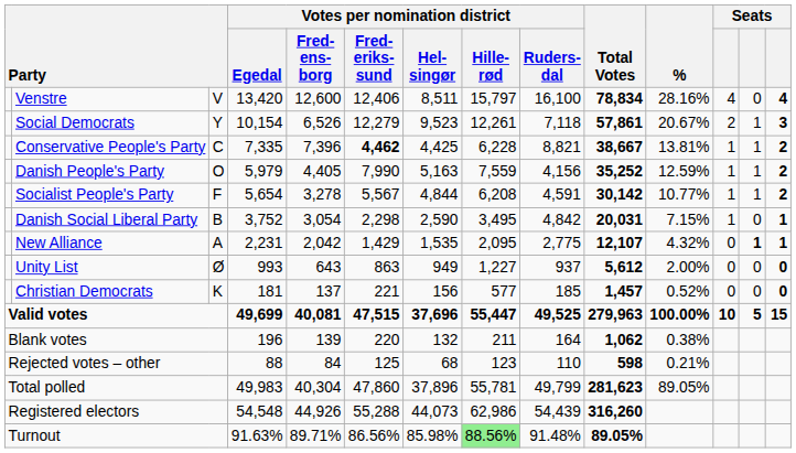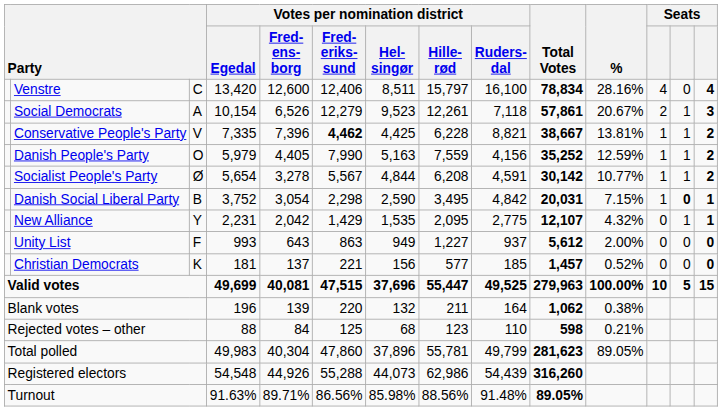 <table class="wikitable" border="1" style="text-align:right;">
 <tr>
 <th style="text-align:left;" valign=bottom rowspan=2 colspan=3>Party</th>
 <th colspan=6>Votes per nomination district</th>
 <th align=center valign=bottom rowspan=2 width="50">Total Votes</th>
 <th align=center valign=bottom rowspan=2 width="50">%</th>
 <th colspan=3>Seats</th>
 </tr>
 <tr>
 <th align=center valign=bottom width="50"><a href='#'>Egedal</a></th>
 <th align="center" valign="bottom" width="50"><a href='#'>Fred- ens- borg</a></th>
 <th align="center" valign="bottom" width="50"><a href='#'>Fred- eriks- sund</a></th>
 <th align="center" valign="bottom" width="50"><a href='#'>Hel- singør</a></th>
 <th align="center" valign="bottom" width="50"><a href='#'>Hille- rød</a></th>
 <th align="center" valign="bottom" width="50"><a href='#'>Ruders- dal</a></th>
 <th align="center" valign="bottom" width="20"><small></small></th>
 <th align=center valign=bottom width="20"><small><a href='#'></a></small></th>
 <th align=center valign=bottom width="20"><small></small></th>
 </tr>
 <tr>
 <td></td>
 <td align=left><a href='#'>Venstre</a></td>
-<td align=left>V</td>
+<td align=left>C</td>
 <td>13,420</td>
 <td>12,600</td>
 <td>12,406</td>
 <td>8,511</td>
 <td>15,797</td>
 <td>16,100</td>
 <td><strong>78,834</strong></td>
 <td>28.16%</td>
 <td>4</td>
 <td>0</td>
 <td><strong>4</strong></td>
 </tr>
 <tr>
 <td></td>
 <td align=left><a href='#'>Social Democrats</a></td>
-<td align=left>Y</td>
+<td align=left>A</td>
 <td>10,154</td>
 <td>6,526</td>
 <td>12,279</td>
 <td>9,523</td>
 <td>12,261</td>
 <td>7,118</td>
 <td><strong>57,861</strong></td>
 <td>20.67%</td>
 <td>2</td>
 <td>1</td>
 <td><strong>3</strong></td>
 </tr>
 <tr>
 <td></td>
 <td align=left style="white-space: nowrap;"><a href='#'>Conservative People's Party</a></td>
-<td align=left>C</td>
+<td align=left>V</td>
 <td>7,335</td>
 <td>7,396</td>
 <td><strong>4,462</strong></td>
 <td>4,425</td>
 <td>6,228</td>
 <td>8,821</td>
 <td><strong>38,667</strong></td>
 <td>13.81%</td>
 <td>1</td>
 <td>1</td>
 <td><strong>2</strong></td>
 </tr>
 <tr>
 <td></td>
 <td align=left><a href='#'>Danish People's Party</a></td>
 <td align=left>O</td>
 <td>5,979</td>
 <td>4,405</td>
 <td>7,990</td>
 <td>5,163</td>
 <td>7,559</td>
 <td>4,156</td>
 <td><strong>35,252</strong></td>
 <td>12.59%</td>
 <td>1</td>
 <td>1</td>
 <td><strong>2</strong></td>
 </tr>
 <tr>
 <td></td>
 <td align=left><a href='#'>Socialist People's Party</a></td>
-<td align=left>F</td>
+<td align=left>Ø</td>
 <td>5,654</td>
 <td>3,278</td>
 <td>5,567</td>
 <td>4,844</td>
 <td>6,208</td>
 <td>4,591</td>
 <td><strong>30,142</strong></td>
 <td>10.77%</td>
 <td>1</td>
 <td>1</td>
 <td><strong>2</strong></td>
 </tr>
 <tr>
 <td></td>
 <td align=left><a href='#'>Danish Social Liberal Party</a></td>
 <td align=left>B</td>
 <td>3,752</td>
 <td>3,054</td>
 <td>2,298</td>
 <td>2,590</td>
 <td>3,495</td>
 <td>4,842</td>
 <td><strong>20,031</strong></td>
 <td>7.15%</td>
 <td>1</td>
-<td>0</td>
+<td><strong>0</strong></td>
 <td><strong>1</strong></td>
 </tr>
 <tr>
 <td></td>
 <td align=left><a href='#'>New Alliance</a></td>
-<td align=left>A</td>
+<td align=left>Y</td>
 <td>2,231</td>
 <td>2,042</td>
 <td>1,429</td>
 <td>1,535</td>
 <td>2,095</td>
 <td>2,775</td>
 <td><strong>12,107</strong></td>
 <td>4.32%</td>
 <td>0</td>
-<td><strong>1</strong></td>
+<td>1</td>
 <td><strong>1</strong></td>
 </tr>
 <tr>
 <td></td>
 <td align=left><a href='#'>Unity List</a></td>
-<td align=left>Ø</td>
+<td align=left>F</td>
 <td>993</td>
 <td>643</td>
 <td>863</td>
 <td>949</td>
 <td>1,227</td>
 <td>937</td>
 <td><strong>5,612</strong></td>
 <td>2.00%</td>
 <td>0</td>
 <td>0</td>
 <td><strong>0</strong></td>
 </tr>
 <tr>
 <td></td>
 <td align=left><a href='#'>Christian Democrats</a></td>
 <td align=left>K</td>
 <td>181</td>
 <td>137</td>
 <td>221</td>
 <td>156</td>
 <td>577</td>
 <td>185</td>
 <td><strong>1,457</strong></td>
 <td>0.52%</td>
 <td>0</td>
 <td>0</td>
 <td><strong>0</strong></td>
 </tr>
 <tr style="font-weight:bold">
 <td align=left colspan=3>Valid votes</td>
 <td>49,699</td>
 <td>40,081</td>
 <td>47,515</td>
 <td>37,696</td>
 <td>55,447</td>
 <td>49,525</td>
 <td>279,963</td>
 <td>100.00%</td>
 <td>10</td>
 <td>5</td>
 <td>15</td>
 </tr>
 <tr>
 <td align=left colspan=3>Blank votes</td>
 <td>196</td>
 <td>139</td>
 <td>220</td>
 <td>132</td>
 <td>211</td>
 <td>164</td>
 <td><strong>1,062</strong></td>
 <td>0.38%</td>
 <td></td>
 <td></td>
 <td></td>
 </tr>
 <tr>
 <td align=left colspan=3>Rejected votes – other</td>
 <td>88</td>
 <td>84</td>
 <td>125</td>
 <td>68</td>
 <td>123</td>
 <td>110</td>
 <td><strong>598</strong></td>
 <td>0.21%</td>
 <td></td>
 <td></td>
 <td></td>
 </tr>
 <tr>
 <td align=left colspan=3>Total polled</td>
 <td>49,983</td>
 <td>40,304</td>
 <td>47,860</td>
 <td>37,896</td>
 <td>55,781</td>
 <td>49,799</td>
 <td><strong>281,623</strong></td>
 <td>89.05%</td>
 <td></td>
 <td></td>
 <td></td>
 </tr>
 <tr>
 <td align=left colspan=3>Registered electors</td>
 <td>54,548</td>
 <td>44,926</td>
 <td>55,288</td>
 <td>44,073</td>
 <td>62,986</td>
 <td>54,439</td>
 <td><strong>316,260</strong></td>
 <td></td>
 <td></td>
 <td></td>
 <td></td>
 </tr>
 <tr>
 <td align=left colspan=3>Turnout</td>
 <td>91.63%</td>
 <td>89.71%</td>
 <td>86.56%</td>
 <td>85.98%</td>
-<td style="background: lightgreen;">88.56%</td>
+<td>88.56%</td>
 <td>91.48%</td>
 <td><strong>89.05%</strong></td>
 <td></td>
 <td></td>
 <td></td>
 <td></td>
 </tr>
 </table>
